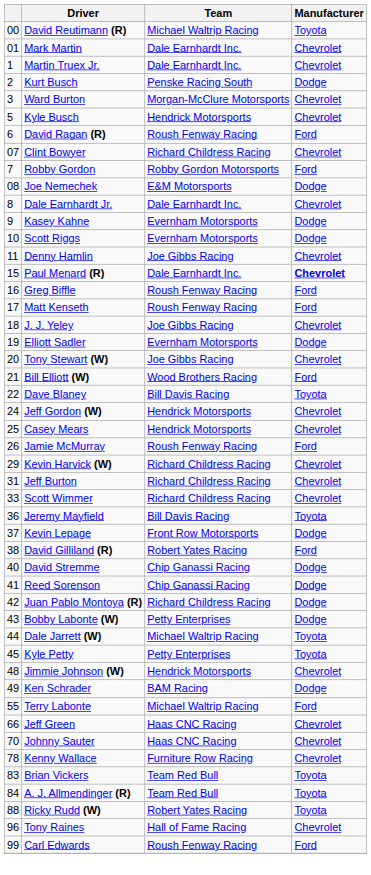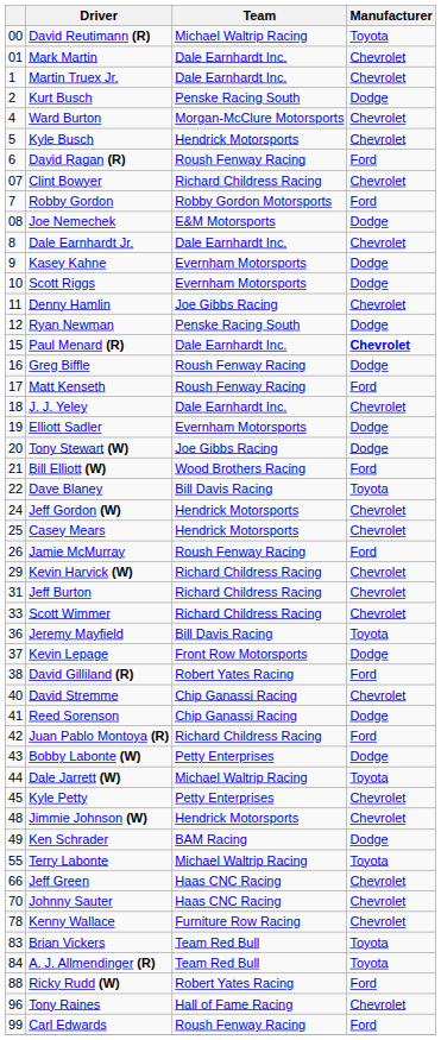 <table class="wikitable" style="font-size:95%">
 <tr>
 <th></th>
 <th>Driver</th>
 <th>Team</th>
 <th>Manufacturer</th>
 </tr>
 <tr>
 <td>00</td>
 <td><a href='#'>David Reutimann</a> <strong>(R)</strong></td>
 <td><a href='#'>Michael Waltrip Racing</a></td>
 <td><a href='#'>Toyota</a></td>
 </tr>
 <tr>
 <td>01</td>
 <td><a href='#'>Mark Martin</a></td>
 <td><a href='#'>Dale Earnhardt Inc.</a></td>
 <td><a href='#'>Chevrolet</a></td>
 </tr>
 <tr>
 <td>1</td>
 <td><a href='#'>Martin Truex Jr.</a></td>
 <td><a href='#'>Dale Earnhardt Inc.</a></td>
 <td><a href='#'>Chevrolet</a></td>
 </tr>
 <tr>
 <td>2</td>
 <td><a href='#'>Kurt Busch</a></td>
 <td><a href='#'>Penske Racing South</a></td>
 <td><a href='#'>Dodge</a></td>
 </tr>
 <tr>
-<td>3</td>
+<td>4</td>
 <td><a href='#'>Ward Burton</a></td>
 <td><a href='#'>Morgan-McClure Motorsports</a></td>
 <td><a href='#'>Chevrolet</a></td>
 </tr>
 <tr>
 <td>5</td>
 <td><a href='#'>Kyle Busch</a></td>
 <td><a href='#'>Hendrick Motorsports</a></td>
 <td><a href='#'>Chevrolet</a></td>
 </tr>
 <tr>
 <td>6</td>
 <td><a href='#'>David Ragan</a> <strong>(R)</strong></td>
 <td><a href='#'>Roush Fenway Racing</a></td>
 <td><a href='#'>Ford</a></td>
 </tr>
 <tr>
 <td>07</td>
 <td><a href='#'>Clint Bowyer</a></td>
 <td><a href='#'>Richard Childress Racing</a></td>
 <td><a href='#'>Chevrolet</a></td>
 </tr>
 <tr>
 <td>7</td>
 <td><a href='#'>Robby Gordon</a></td>
 <td><a href='#'>Robby Gordon Motorsports</a></td>
 <td><a href='#'>Ford</a></td>
 </tr>
 <tr>
 <td>08</td>
 <td><a href='#'>Joe Nemechek</a></td>
 <td><a href='#'>E&M Motorsports</a></td>
 <td><a href='#'>Dodge</a></td>
 </tr>
 <tr>
 <td>8</td>
 <td><a href='#'>Dale Earnhardt Jr.</a></td>
 <td><a href='#'>Dale Earnhardt Inc.</a></td>
 <td><a href='#'>Chevrolet</a></td>
 </tr>
 <tr>
 <td>9</td>
 <td><a href='#'>Kasey Kahne</a></td>
 <td><a href='#'>Evernham Motorsports</a></td>
 <td><a href='#'>Dodge</a></td>
 </tr>
 <tr>
 <td>10</td>
 <td><a href='#'>Scott Riggs</a></td>
 <td><a href='#'>Evernham Motorsports</a></td>
 <td><a href='#'>Dodge</a></td>
 </tr>
 <tr>
 <td>11</td>
 <td><a href='#'>Denny Hamlin</a></td>
 <td><a href='#'>Joe Gibbs Racing</a></td>
 <td><a href='#'>Chevrolet</a></td>
 </tr>
 <tr>
+<td>12</td>
+<td><a href='#'>Ryan Newman</a></td>
+<td><a href='#'>Penske Racing South</a></td>
+<td><a href='#'>Dodge</a></td>
+</tr>
+<tr>
 <td>15</td>
 <td><a href='#'>Paul Menard</a> <strong>(R)</strong></td>
 <td><a href='#'>Dale Earnhardt Inc.</a></td>
 <td><strong><a href='#'>Chevrolet</a></strong></td>
 </tr>
 <tr>
 <td>16</td>
 <td><a href='#'>Greg Biffle</a></td>
 <td><a href='#'>Roush Fenway Racing</a></td>
-<td><a href='#'>Ford</a></td>
+<td><a href='#'>Dodge</a></td>
 </tr>
 <tr>
 <td>17</td>
 <td><a href='#'>Matt Kenseth</a></td>
 <td><a href='#'>Roush Fenway Racing</a></td>
 <td><a href='#'>Ford</a></td>
 </tr>
 <tr>
 <td>18</td>
 <td><a href='#'>J. J. Yeley</a></td>
-<td><a href='#'>Joe Gibbs Racing</a></td>
+<td><a href='#'>Dale Earnhardt Inc.</a></td>
 <td><a href='#'>Chevrolet</a></td>
 </tr>
 <tr>
 <td>19</td>
 <td><a href='#'>Elliott Sadler</a></td>
 <td><a href='#'>Evernham Motorsports</a></td>
 <td><a href='#'>Dodge</a></td>
 </tr>
 <tr>
 <td>20</td>
 <td><a href='#'>Tony Stewart</a> <strong>(W)</strong></td>
 <td><a href='#'>Joe Gibbs Racing</a></td>
-<td><a href='#'>Chevrolet</a></td>
+<td><a href='#'>Dodge</a></td>
 </tr>
 <tr>
 <td>21</td>
 <td><a href='#'>Bill Elliott</a> <strong>(W)</strong></td>
 <td><a href='#'>Wood Brothers Racing</a></td>
 <td><a href='#'>Ford</a></td>
 </tr>
 <tr>
 <td>22</td>
 <td><a href='#'>Dave Blaney</a></td>
 <td><a href='#'>Bill Davis Racing</a></td>
 <td><a href='#'>Toyota</a></td>
 </tr>
 <tr>
 <td>24</td>
 <td><a href='#'>Jeff Gordon</a> <strong>(W)</strong></td>
 <td><a href='#'>Hendrick Motorsports</a></td>
 <td><a href='#'>Chevrolet</a></td>
 </tr>
 <tr>
 <td>25</td>
 <td><a href='#'>Casey Mears</a></td>
 <td><a href='#'>Hendrick Motorsports</a></td>
 <td><a href='#'>Chevrolet</a></td>
 </tr>
 <tr>
 <td>26</td>
 <td><a href='#'>Jamie McMurray</a></td>
 <td><a href='#'>Roush Fenway Racing</a></td>
 <td><a href='#'>Ford</a></td>
 </tr>
 <tr>
 <td>29</td>
 <td><a href='#'>Kevin Harvick</a> <strong>(W)</strong></td>
 <td><a href='#'>Richard Childress Racing</a></td>
 <td><a href='#'>Chevrolet</a></td>
 </tr>
 <tr>
 <td>31</td>
 <td><a href='#'>Jeff Burton</a></td>
 <td><a href='#'>Richard Childress Racing</a></td>
 <td><a href='#'>Chevrolet</a></td>
 </tr>
 <tr>
 <td>33</td>
 <td><a href='#'>Scott Wimmer</a></td>
 <td><a href='#'>Richard Childress Racing</a></td>
 <td><a href='#'>Chevrolet</a></td>
 </tr>
 <tr>
 <td>36</td>
 <td><a href='#'>Jeremy Mayfield</a></td>
 <td><a href='#'>Bill Davis Racing</a></td>
 <td><a href='#'>Toyota</a></td>
 </tr>
 <tr>
 <td>37</td>
 <td><a href='#'>Kevin Lepage</a></td>
 <td><a href='#'>Front Row Motorsports</a></td>
 <td><a href='#'>Dodge</a></td>
 </tr>
 <tr>
 <td>38</td>
 <td><a href='#'>David Gilliland</a> <strong>(R)</strong></td>
 <td><a href='#'>Robert Yates Racing</a></td>
 <td><a href='#'>Ford</a></td>
 </tr>
 <tr>
 <td>40</td>
 <td><a href='#'>David Stremme</a></td>
 <td><a href='#'>Chip Ganassi Racing</a></td>
-<td><a href='#'>Dodge</a></td>
+<td><a href='#'>Chevrolet</a></td>
 </tr>
 <tr>
 <td>41</td>
 <td><a href='#'>Reed Sorenson</a></td>
 <td><a href='#'>Chip Ganassi Racing</a></td>
 <td><a href='#'>Dodge</a></td>
 </tr>
 <tr>
 <td>42</td>
 <td><a href='#'>Juan Pablo Montoya</a> <strong>(R)</strong></td>
 <td><a href='#'>Richard Childress Racing</a></td>
-<td><a href='#'>Dodge</a></td>
+<td><a href='#'>Ford</a></td>
 </tr>
 <tr>
 <td>43</td>
 <td><a href='#'>Bobby Labonte</a> <strong>(W)</strong></td>
 <td><a href='#'>Petty Enterprises</a></td>
 <td><a href='#'>Dodge</a></td>
 </tr>
 <tr>
 <td>44</td>
 <td><a href='#'>Dale Jarrett</a> <strong>(W)</strong></td>
 <td><a href='#'>Michael Waltrip Racing</a></td>
 <td><a href='#'>Toyota</a></td>
 </tr>
 <tr>
 <td>45</td>
 <td><a href='#'>Kyle Petty</a></td>
 <td><a href='#'>Petty Enterprises</a></td>
-<td><a href='#'>Toyota</a></td>
+<td><a href='#'>Chevrolet</a></td>
 </tr>
 <tr>
 <td>48</td>
 <td><a href='#'>Jimmie Johnson</a> <strong>(W)</strong></td>
 <td><a href='#'>Hendrick Motorsports</a></td>
 <td><a href='#'>Chevrolet</a></td>
 </tr>
 <tr>
 <td>49</td>
 <td><a href='#'>Ken Schrader</a></td>
 <td><a href='#'>BAM Racing</a></td>
 <td><a href='#'>Dodge</a></td>
 </tr>
 <tr>
 <td>55</td>
 <td><a href='#'>Terry Labonte</a></td>
 <td><a href='#'>Michael Waltrip Racing</a></td>
-<td><a href='#'>Ford</a></td>
+<td><a href='#'>Toyota</a></td>
 </tr>
 <tr>
 <td>66</td>
 <td><a href='#'>Jeff Green</a></td>
 <td><a href='#'>Haas CNC Racing</a></td>
 <td><a href='#'>Chevrolet</a></td>
 </tr>
 <tr>
 <td>70</td>
 <td><a href='#'>Johnny Sauter</a></td>
 <td><a href='#'>Haas CNC Racing</a></td>
 <td><a href='#'>Chevrolet</a></td>
 </tr>
 <tr>
 <td>78</td>
 <td><a href='#'>Kenny Wallace</a></td>
 <td><a href='#'>Furniture Row Racing</a></td>
 <td><a href='#'>Chevrolet</a></td>
 </tr>
 <tr>
 <td>83</td>
 <td><a href='#'>Brian Vickers</a></td>
 <td><a href='#'>Team Red Bull</a></td>
 <td><a href='#'>Toyota</a></td>
 </tr>
 <tr>
 <td>84</td>
 <td><a href='#'>A. J. Allmendinger</a> <strong>(R)</strong></td>
 <td><a href='#'>Team Red Bull</a></td>
 <td><a href='#'>Toyota</a></td>
 </tr>
 <tr>
 <td>88</td>
 <td><a href='#'>Ricky Rudd</a> <strong>(W)</strong></td>
 <td><a href='#'>Robert Yates Racing</a></td>
-<td><a href='#'>Toyota</a></td>
+<td><a href='#'>Ford</a></td>
 </tr>
 <tr>
 <td>96</td>
 <td><a href='#'>Tony Raines</a></td>
 <td><a href='#'>Hall of Fame Racing</a></td>
 <td><a href='#'>Chevrolet</a></td>
 </tr>
 <tr>
 <td>99</td>
 <td><a href='#'>Carl Edwards</a></td>
 <td><a href='#'>Roush Fenway Racing</a></td>
 <td><a href='#'>Ford</a></td>
 </tr>
 <tr>
 </tr>
 </table>
